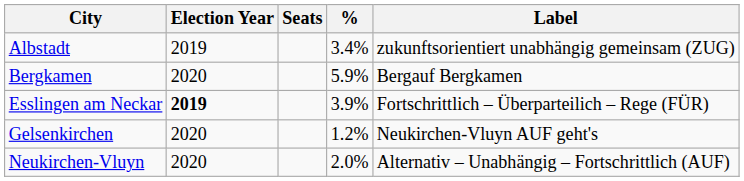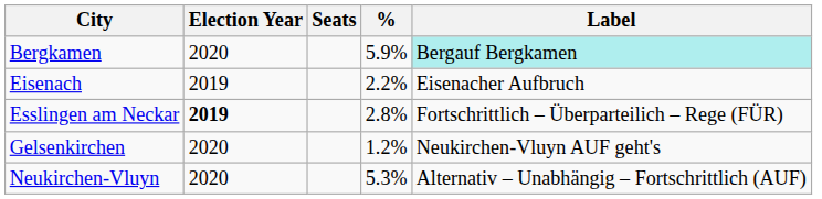 <table class="wikitable">
 <tr>
 <th>City</th>
 <th>Election Year</th>
 <th>Seats</th>
 <th>%</th>
 <th>Label</th>
 </tr>
 <tr>
-<td><a href='#'>Albstadt</a></td>
-<td>2019</td>
-<td></td>
-<td>3.4%</td>
-<td>zukunftsorientiert unabhängig gemeinsam (ZUG)</td>
-</tr>
-<tr>
 <td><a href='#'>Bergkamen</a></td>
 <td>2020</td>
 <td></td>
 <td>5.9%</td>
-<td>Bergauf Bergkamen</td>
+<td style="background: paleturquoise;">Bergauf Bergkamen</td>
+</tr>
+<tr>
+<td><a href='#'>Eisenach</a></td>
+<td>2019</td>
+<td></td>
+<td>2.2%</td>
+<td>Eisenacher Aufbruch</td>
 </tr>
 <tr>
 <td><a href='#'>Esslingen am Neckar</a></td>
 <td><strong>2019</strong></td>
 <td></td>
-<td>3.9%</td>
+<td>2.8%</td>
 <td>Fortschrittlich – Überparteilich – Rege (FÜR)</td>
 </tr>
 <tr>
 <td><a href='#'>Gelsenkirchen</a></td>
 <td>2020</td>
 <td></td>
 <td>1.2%</td>
 <td>Neukirchen-Vluyn AUF geht's</td>
 </tr>
 <tr>
 <td><a href='#'>Neukirchen-Vluyn</a></td>
 <td>2020</td>
 <td></td>
-<td>2.0%</td>
+<td>5.3%</td>
 <td>Alternativ – Unabhängig – Fortschrittlich (AUF)</td>
 </tr>
 </table>
